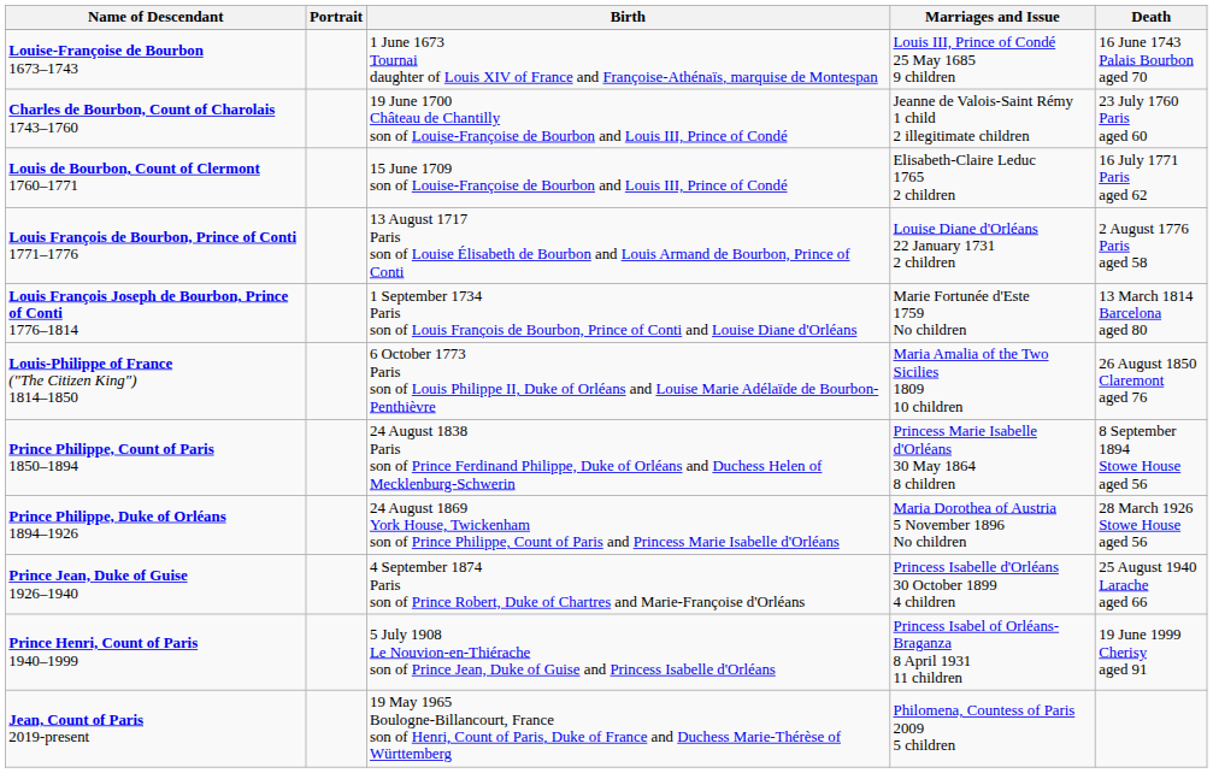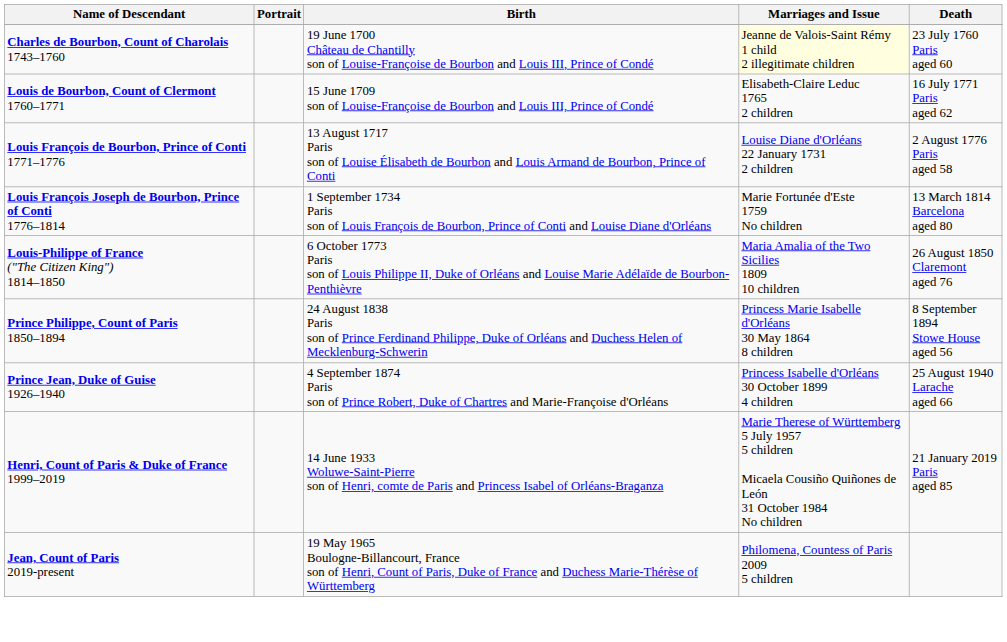 <table class="wikitable">
 <tr ->
 <th>Name of Descendant</th>
 <th>Portrait</th>
 <th>Birth</th>
 <th>Marriages and Issue</th>
 <th>Death</th>
 </tr>
 <tr ->
 </tr>
 <tr>
-<td><strong><a href='#'>Louise-Françoise de Bourbon</a></strong><br>1673–1743</td>
-<td></td>
-<td>1 June 1673<br><a href='#'>Tournai</a><br>daughter of <a href='#'>Louis XIV of France</a> and <a href='#'>Françoise-Athénaïs, marquise de Montespan</a></td>
-<td><a href='#'>Louis III, Prince of Condé</a><br>25 May 1685<br>9 children</td>
-<td>16 June 1743<br><a href='#'>Palais Bourbon</a><br>aged 70</td>
-</tr>
-<tr>
 <td><strong><a href='#'>Charles de Bourbon, Count of Charolais</a></strong><br>1743–1760</td>
 <td></td>
 <td>19 June 1700<br><a href='#'>Château de Chantilly</a><br>son of <a href='#'>Louise-Françoise de Bourbon</a> and <a href='#'>Louis III, Prince of Condé</a></td>
-<td>Jeanne de Valois-Saint Rémy<br> 1 child<br> 2 illegitimate children</td>
+<td style="background: lightyellow;">Jeanne de Valois-Saint Rémy<br> 1 child<br> 2 illegitimate children</td>
 <td>23 July 1760<br><a href='#'>Paris</a><br>aged 60</td>
 </tr>
 <tr>
 <td><strong><a href='#'>Louis de Bourbon, Count of Clermont</a></strong><br>1760–1771</td>
 <td></td>
 <td>15 June 1709<br>son of <a href='#'>Louise-Françoise de Bourbon</a> and <a href='#'>Louis III, Prince of Condé</a></td>
 <td>Elisabeth-Claire Leduc<br>1765<br>2 children</td>
 <td>16 July 1771<br><a href='#'>Paris</a><br>aged 62</td>
 </tr>
 <tr>
 <td><strong><a href='#'>Louis François de Bourbon, Prince of Conti</a></strong><br>1771–1776</td>
 <td></td>
 <td>13 August 1717<br>Paris<br>son of <a href='#'>Louise Élisabeth de Bourbon</a> and <a href='#'>Louis Armand de Bourbon, Prince of Conti</a></td>
 <td><a href='#'>Louise Diane d'Orléans</a><br>22 January 1731<br>2 children</td>
 <td>2 August 1776<br><a href='#'>Paris</a><br>aged 58</td>
 </tr>
 <tr>
 <td><strong><a href='#'>Louis François Joseph de Bourbon, Prince of Conti</a></strong><br>1776–1814</td>
 <td></td>
 <td>1 September 1734<br>Paris<br>son of <a href='#'>Louis François de Bourbon, Prince of Conti</a> and <a href='#'>Louise Diane d'Orléans</a></td>
 <td>Marie Fortunée d'Este<br>1759<br>No children</td>
 <td>13 March 1814<br><a href='#'>Barcelona</a><br>aged 80</td>
 </tr>
 <tr>
 <td><strong><a href='#'>Louis-Philippe of France</a></strong><br><em>("The Citizen King")</em><br>1814–1850</td>
 <td></td>
 <td>6 October 1773<br>Paris<br>son of <a href='#'>Louis Philippe II, Duke of Orléans</a> and <a href='#'>Louise Marie Adélaïde de Bourbon-Penthièvre</a></td>
 <td><a href='#'>Maria Amalia of the Two Sicilies</a><br>1809<br>10 children</td>
 <td>26 August 1850<br><a href='#'>Claremont</a><br>aged 76</td>
 </tr>
 <tr>
 <td><strong><a href='#'>Prince Philippe, Count of Paris</a></strong><br>1850–1894</td>
 <td></td>
 <td>24 August 1838<br>Paris<br>son of <a href='#'>Prince Ferdinand Philippe, Duke of Orléans</a> and <a href='#'>Duchess Helen of Mecklenburg-Schwerin</a></td>
 <td><a href='#'>Princess Marie Isabelle d'Orléans</a><br>30 May 1864<br>8 children</td>
 <td>8 September 1894<br><a href='#'>Stowe House</a><br>aged 56</td>
 </tr>
 <tr>
-<td><strong><a href='#'>Prince Philippe, Duke of Orléans</a></strong><br>1894–1926</td>
-<td></td>
-<td>24 August 1869<br><a href='#'>York House, Twickenham</a><br>son of <a href='#'>Prince Philippe, Count of Paris</a> and <a href='#'>Princess Marie Isabelle d'Orléans</a></td>
-<td><a href='#'>Maria Dorothea of Austria</a> <br>5 November 1896<br>No children</td>
-<td>28 March 1926<br><a href='#'>Stowe House</a><br>aged 56</td>
-</tr>
-<tr>
 <td><strong><a href='#'>Prince Jean, Duke of Guise</a></strong><br>1926–1940</td>
 <td></td>
 <td>4 September 1874<br>Paris<br>son of <a href='#'>Prince Robert, Duke of Chartres</a> and Marie-Françoise d'Orléans</td>
 <td><a href='#'>Princess Isabelle d'Orléans</a> <br>30 October 1899<br>4 children</td>
 <td>25 August 1940<br><a href='#'>Larache</a><br>aged 66</td>
 </tr>
 <tr>
-<td><strong><a href='#'>Prince Henri, Count of Paris</a></strong><br>1940–1999</td>
+<td><strong><a href='#'>Henri, Count of Paris & Duke of France</a></strong><br>1999–2019</td>
 <td></td>
-<td>5 July 1908<br><a href='#'>Le Nouvion-en-Thiérache</a><br>son of <a href='#'>Prince Jean, Duke of Guise</a> and <a href='#'>Princess Isabelle d'Orléans</a></td>
-<td><a href='#'>Princess Isabel of Orléans-Braganza</a><br>8 April 1931<br>11 children</td>
-<td>19 June 1999<br><a href='#'>Cherisy</a><br>aged 91</td>
+<td>14 June 1933<br><a href='#'>Woluwe-Saint-Pierre</a><br>son of <a href='#'>Henri, comte de Paris</a> and <a href='#'>Princess Isabel of Orléans-Braganza</a></td>
+<td><a href='#'>Marie Therese of Württemberg</a><br>5 July 1957<br>5 children<br><br>Micaela Cousiño Quiñones de León <br>31 October 1984<br>No children</td>
+<td>21 January 2019<br><a href='#'>Paris</a><br>aged 85</td>
 </tr>
 <tr>
 <td><strong><a href='#'>Jean, Count of Paris</a></strong><br>2019-present</td>
 <td></td>
 <td>19 May 1965<br>Boulogne-Billancourt, France<br>son of <a href='#'>Henri, Count of Paris, Duke of France</a> and <a href='#'>Duchess Marie-Thérèse of Württemberg</a></td>
 <td><a href='#'>Philomena, Countess of Paris</a><br>2009<br>5 children</td>
 <td></td>
 </tr>
 </table>
